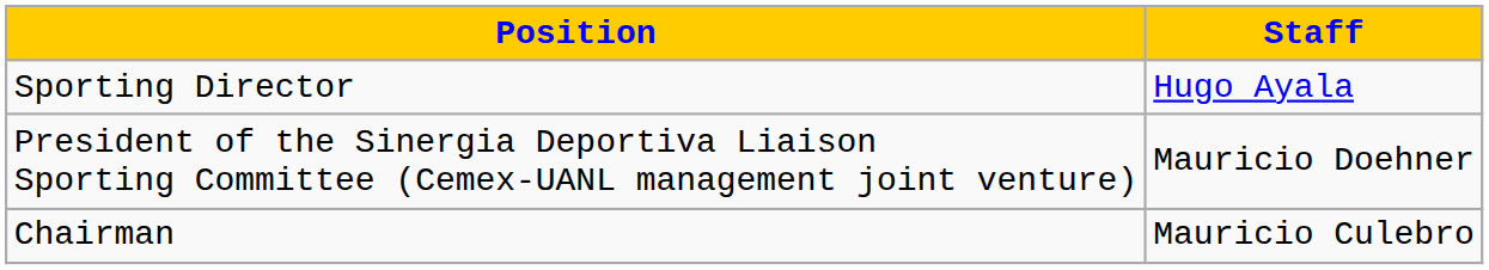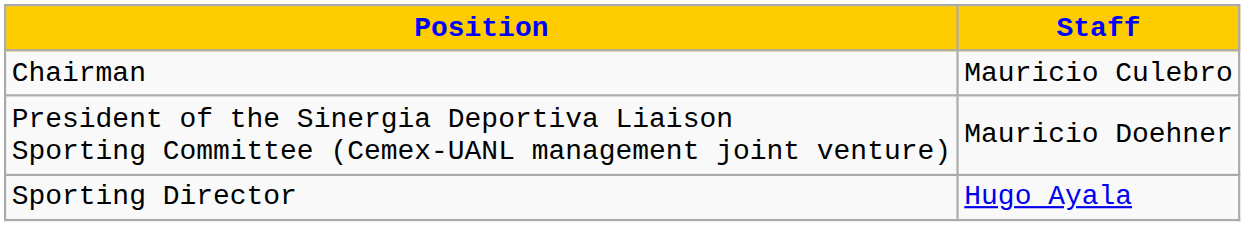 <table class="wikitable">
 <tr>
 <th style=background-color:#FFCC00;color:blue>Position</th>
 <th style=background-color:#FFCC00;color:blue>Staff</th>
 </tr>
 <tr>
-<td>Sporting Director</td>
-<td> <a href='#'>Hugo Ayala</a></td>
+<td>Chairman</td>
+<td> Mauricio Culebro</td>
 </tr>
 <tr>
 <td>President of the Sinergia Deportiva Liaison<br>Sporting Committee (Cemex-UANL management joint venture)</td>
 <td> Mauricio Doehner</td>
 </tr>
 <tr>
-<td>Chairman</td>
-<td> Mauricio Culebro</td>
+<td>Sporting Director</td>
+<td> <a href='#'>Hugo Ayala</a></td>
 </tr>
 </table>
